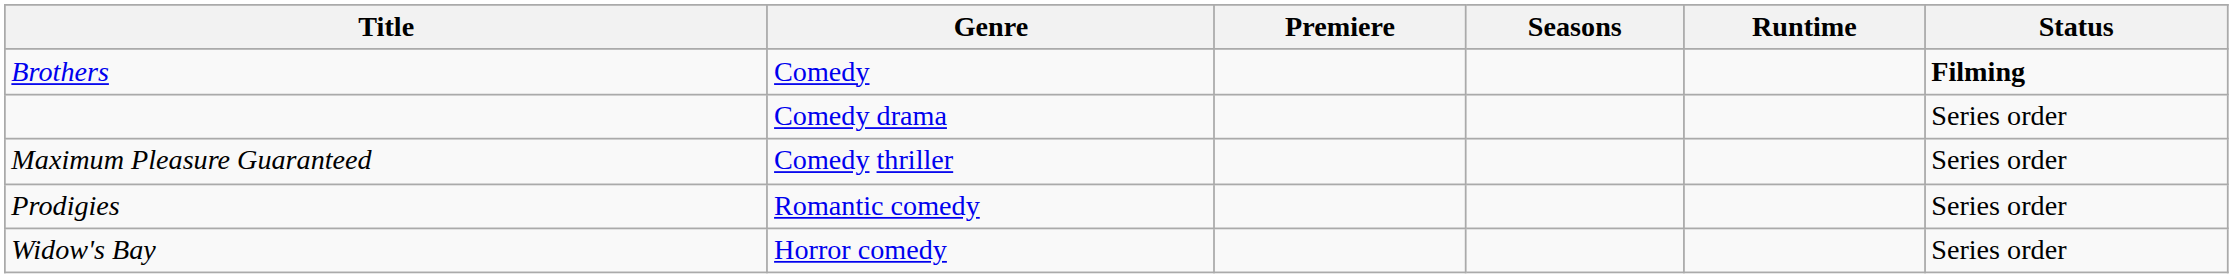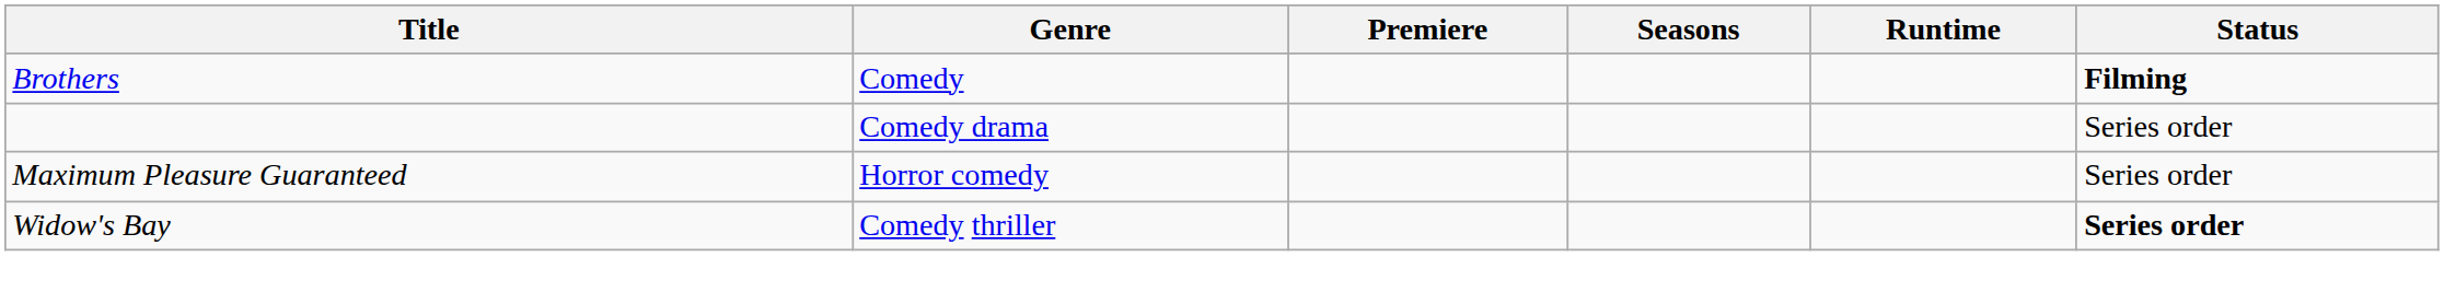 <table class="wikitable sortable" style="width:100%">
 <tr>
 <th>Title</th>
 <th>Genre</th>
 <th>Premiere</th>
 <th>Seasons</th>
 <th>Runtime</th>
 <th>Status</th>
 </tr>
 <tr>
 <td><em><a href='#'>Brothers</a></em></td>
 <td><a href='#'>Comedy</a></td>
 <td></td>
 <td></td>
 <td></td>
 <td><strong>Filming</strong></td>
 </tr>
 <tr>
 <td><em></em></td>
 <td><a href='#'>Comedy drama</a></td>
 <td></td>
 <td></td>
 <td></td>
 <td>Series order</td>
 </tr>
 <tr>
 <td><em>Maximum Pleasure Guaranteed</em></td>
-<td><a href='#'>Comedy</a> <a href='#'>thriller</a></td>
-<td></td>
-<td></td>
-<td></td>
-<td>Series order</td>
-</tr>
-<tr>
-<td><em>Prodigies</em></td>
-<td><a href='#'>Romantic comedy</a></td>
+<td><a href='#'>Horror comedy</a></td>
 <td></td>
 <td></td>
 <td></td>
 <td>Series order</td>
 </tr>
 <tr>
 <td><em>Widow's Bay</em></td>
-<td><a href='#'>Horror comedy</a></td>
+<td><a href='#'>Comedy</a> <a href='#'>thriller</a></td>
 <td></td>
 <td></td>
 <td></td>
-<td>Series order</td>
+<td><strong>Series order</strong></td>
 </tr>
 </table>
